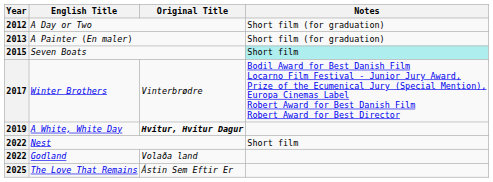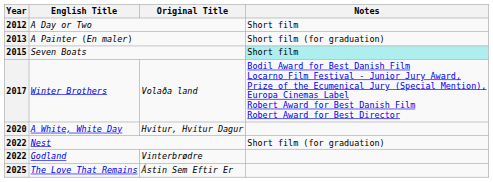 <table class="wikitable">
 <tr>
 <th>Year</th>
 <th>English Title</th>
 <th>Original Title</th>
 <th class="unsortable">Notes</th>
 </tr>
 <tr>
 <th>2012</th>
 <td colspan="2"><em>A Day or Two</em></td>
-<td>Short film (for graduation)</td>
+<td>Short film</td>
 </tr>
 <tr>
 <th>2013</th>
 <td colspan="2"><em>A Painter</em> (<em>En maler</em>)</td>
 <td>Short film (for graduation)</td>
 </tr>
 <tr>
 <th>2015</th>
 <td colspan="2"><em>Seven Boats</em></td>
 <td style="background: paleturquoise;">Short film</td>
 </tr>
 <tr>
 <th>2017</th>
 <td><em><a href='#'>Winter Brothers</a></em></td>
-<td><em>Vinterbrødre</em></td>
+<td><em>Volaða land</em></td>
 <td><a href='#'>Bodil Award for Best Danish Film</a><br><a href='#'>Locarno Film Festival - Junior Jury Award,<br>Prize of the Ecumenical Jury (Special Mention),<br>Europa Cinemas Label</a><br><a href='#'>Robert Award for Best Danish Film</a><br><a href='#'>Robert Award for Best Director</a></td>
 </tr>
 <tr>
-<th>2019</th>
+<th>2020</th>
 <td><em><a href='#'>A White, White Day</a></em></td>
-<td><strong><em>Hvítur, Hvítur Dagur</em></strong></td>
+<td><em>Hvítur, Hvítur Dagur</em></td>
 <td></td>
 </tr>
 <tr>
 <th>2022</th>
 <td colspan="2"><em><a href='#'>Nest</a></em></td>
-<td>Short film</td>
+<td>Short film (for graduation)</td>
 </tr>
 <tr>
 <th>2022</th>
 <td><em><a href='#'>Godland</a></em></td>
-<td><em>Volaða land</em></td>
+<td><em>Vinterbrødre</em></td>
 <td></td>
 </tr>
 <tr>
 <th>2025</th>
 <td><em><a href='#'>The Love That Remains</a></em></td>
 <td><em>Ástin Sem Eftir Er</em></td>
 <td></td>
 </tr>
 </table>
